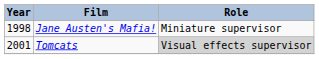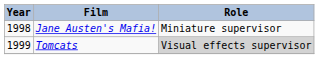 <table class="wikitable">
 <tr>
 <th style="background:#B0C4DE;">Year</th>
 <th style="background:#B0C4DE;">Film</th>
 <th style="background:#B0C4DE;">Role</th>
 </tr>
 <tr>
 <td>1998</td>
 <td><em><a href='#'>Jane Austen's Mafia!</a></em></td>
 <td>Miniature supervisor</td>
 </tr>
 <tr>
-<td>2001</td>
+<td>1999</td>
 <td><em><a href='#'>Tomcats</a></em></td>
 <td style="background: lightgrey;">Visual effects supervisor</td>
 </tr>
 <tr>
 </tr>
 </table>
